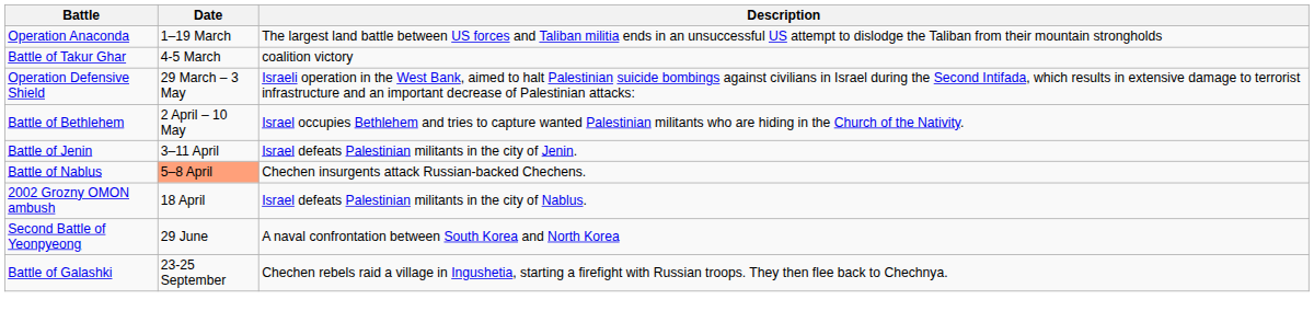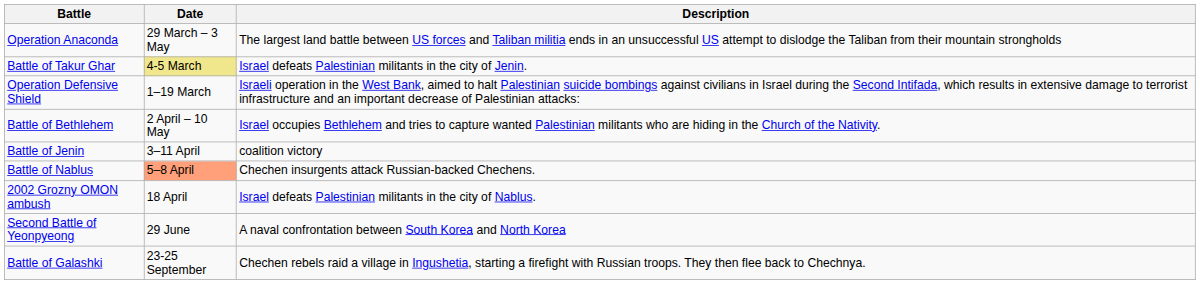 <table class="wikitable">
 <tr>
 <th>Battle</th>
 <th>Date</th>
 <th>Description</th>
 </tr>
 <tr>
 <td><a href='#'>Operation Anaconda</a></td>
-<td>1–19 March</td>
+<td>29 March – 3 May</td>
 <td>The largest land battle between <a href='#'>US forces</a> and <a href='#'>Taliban militia</a> ends in an unsuccessful <a href='#'>US</a> attempt to dislodge the Taliban from their mountain strongholds</td>
 </tr>
 <tr>
 <td><a href='#'>Battle of Takur Ghar</a></td>
-<td>4-5 March</td>
-<td>coalition victory</td>
+<td style="background: khaki;">4-5 March</td>
+<td><a href='#'>Israel</a> defeats <a href='#'>Palestinian</a> militants in the city of <a href='#'>Jenin</a>.</td>
 </tr>
 <tr>
 <td><a href='#'>Operation Defensive Shield</a></td>
-<td>29 March – 3 May</td>
+<td>1–19 March</td>
 <td><a href='#'>Israeli</a> operation in the <a href='#'>West Bank</a>, aimed to halt <a href='#'>Palestinian</a> <a href='#'>suicide bombings</a> against civilians in Israel during the <a href='#'>Second Intifada</a>, which results in extensive damage to terrorist infrastructure and an important decrease of Palestinian attacks:</td>
 </tr>
 <tr>
 <td><a href='#'>Battle of Bethlehem</a></td>
 <td>2 April – 10 May</td>
 <td><a href='#'>Israel</a> occupies <a href='#'>Bethlehem</a> and tries to capture wanted <a href='#'>Palestinian</a> militants who are hiding in the <a href='#'>Church of the Nativity</a>.</td>
 </tr>
 <tr>
 <td><a href='#'>Battle of Jenin</a></td>
 <td>3–11 April</td>
-<td><a href='#'>Israel</a> defeats <a href='#'>Palestinian</a> militants in the city of <a href='#'>Jenin</a>.</td>
+<td>coalition victory</td>
 </tr>
 <tr>
 <td><a href='#'>Battle of Nablus</a></td>
 <td style="background: lightsalmon;">5–8 April</td>
 <td>Chechen insurgents attack Russian-backed Chechens.</td>
 </tr>
 <tr>
 <td><a href='#'>2002 Grozny OMON ambush</a></td>
 <td>18 April</td>
 <td><a href='#'>Israel</a> defeats <a href='#'>Palestinian</a> militants in the city of <a href='#'>Nablus</a>.</td>
 </tr>
 <tr>
 <td><a href='#'>Second Battle of Yeonpyeong</a></td>
 <td>29 June</td>
 <td>A naval confrontation between <a href='#'>South Korea</a> and <a href='#'>North Korea</a></td>
 </tr>
 <tr>
 <td><a href='#'>Battle of Galashki</a></td>
 <td>23-25 September</td>
 <td>Chechen rebels raid a village in <a href='#'>Ingushetia</a>, starting a firefight with Russian troops. They then flee back to Chechnya.</td>
 </tr>
 </table>
